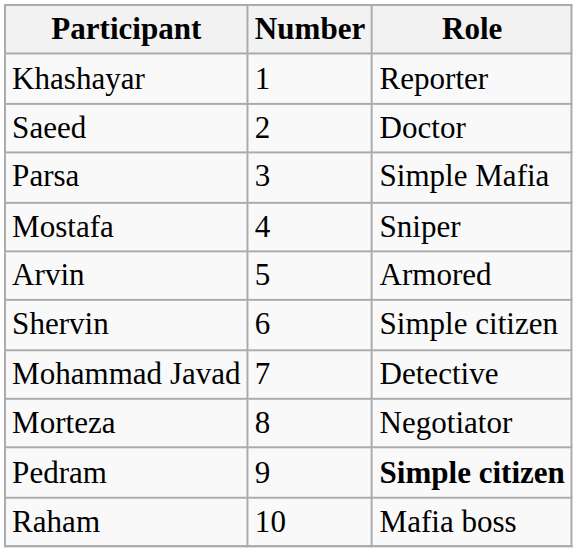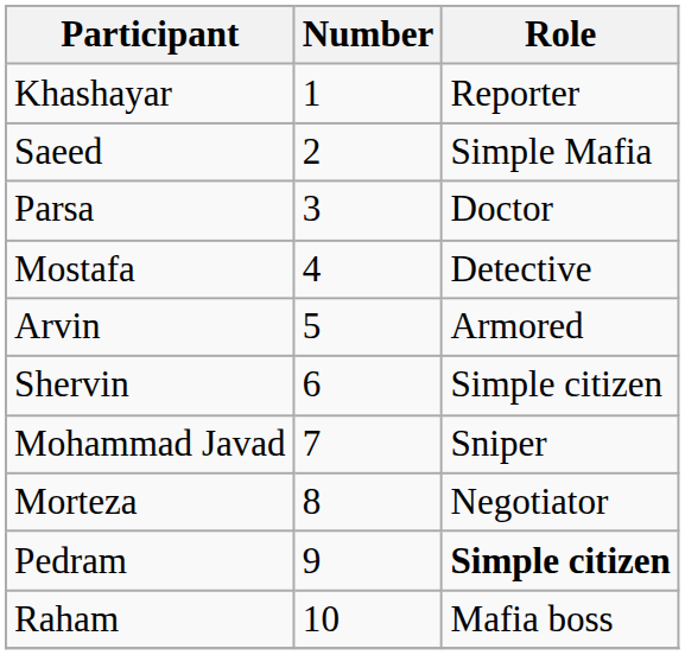 <table class="wikitable">
 <tr>
 <th>Participant</th>
 <th>Number</th>
 <th>Role</th>
 </tr>
 <tr>
 <td>Khashayar</td>
 <td>1</td>
 <td>Reporter</td>
 </tr>
 <tr>
 <td>Saeed</td>
 <td>2</td>
-<td>Doctor</td>
+<td>Simple Mafia</td>
 </tr>
 <tr>
 <td>Parsa</td>
 <td>3</td>
-<td>Simple Mafia</td>
+<td>Doctor</td>
 </tr>
 <tr>
 <td>Mostafa</td>
 <td>4</td>
-<td>Sniper</td>
+<td>Detective</td>
 </tr>
 <tr>
 <td>Arvin</td>
 <td>5</td>
 <td>Armored</td>
 </tr>
 <tr>
 <td>Shervin</td>
 <td>6</td>
 <td>Simple citizen</td>
 </tr>
 <tr>
 <td>Mohammad Javad</td>
 <td>7</td>
-<td>Detective</td>
+<td>Sniper</td>
 </tr>
 <tr>
 <td>Morteza</td>
 <td>8</td>
 <td>Negotiator</td>
 </tr>
 <tr>
 <td>Pedram</td>
 <td>9</td>
 <td><strong>Simple citizen</strong></td>
 </tr>
 <tr>
 <td>Raham</td>
 <td>10</td>
 <td>Mafia boss</td>
 </tr>
 <tr>
 </tr>
 </table>
